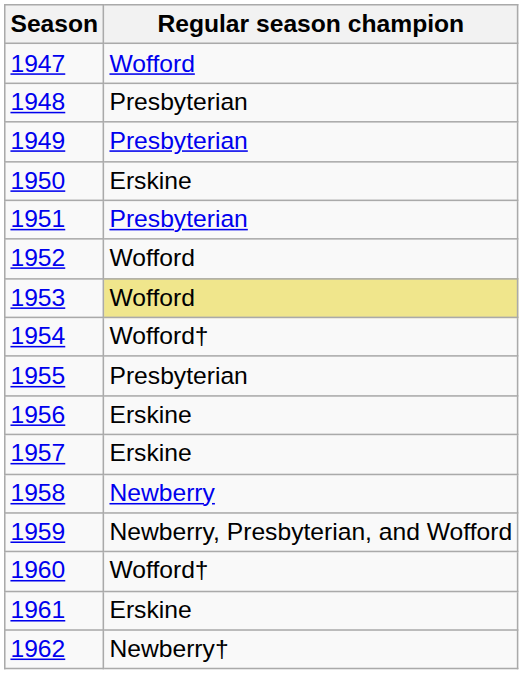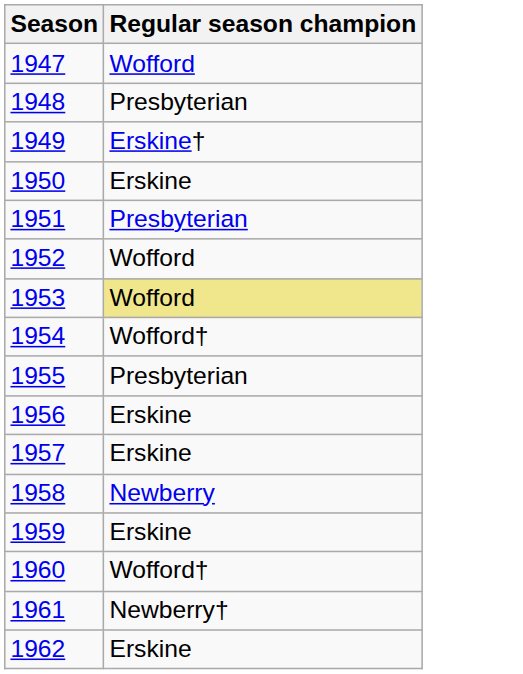 <table class="wikitable" border=border="0" cellpadding="2">
 <tr>
 <th>Season</th>
 <th>Regular season champion</th>
 </tr>
 <tr>
 <td><a href='#'>1947</a></td>
 <td><a href='#'>Wofford</a></td>
 </tr>
 <tr>
 <td><a href='#'>1948</a></td>
 <td>Presbyterian</td>
 </tr>
 <tr>
 <td><a href='#'>1949</a></td>
-<td><a href='#'>Presbyterian</a></td>
+<td><a href='#'>Erskine</a>†</td>
 </tr>
 <tr>
 <td><a href='#'>1950</a></td>
 <td>Erskine</td>
 </tr>
 <tr>
 <td><a href='#'>1951</a></td>
 <td><a href='#'>Presbyterian</a></td>
 </tr>
 <tr>
 <td><a href='#'>1952</a></td>
 <td>Wofford</td>
 </tr>
 <tr>
 <td><a href='#'>1953</a></td>
 <td style="background: khaki;">Wofford</td>
 </tr>
 <tr>
 <td><a href='#'>1954</a></td>
 <td>Wofford†</td>
 </tr>
 <tr>
 <td><a href='#'>1955</a></td>
 <td>Presbyterian</td>
 </tr>
 <tr>
 <td><a href='#'>1956</a></td>
 <td>Erskine</td>
 </tr>
 <tr>
 <td><a href='#'>1957</a></td>
 <td>Erskine</td>
 </tr>
 <tr>
 <td><a href='#'>1958</a></td>
 <td><a href='#'>Newberry</a></td>
 </tr>
 <tr>
 <td><a href='#'>1959</a></td>
-<td>Newberry, Presbyterian, and Wofford</td>
+<td>Erskine</td>
 </tr>
 <tr>
 <td><a href='#'>1960</a></td>
 <td>Wofford†</td>
 </tr>
 <tr>
 <td><a href='#'>1961</a></td>
-<td>Erskine</td>
+<td>Newberry†</td>
 </tr>
 <tr>
 <td><a href='#'>1962</a></td>
-<td>Newberry†</td>
+<td>Erskine</td>
 </tr>
 </table>
